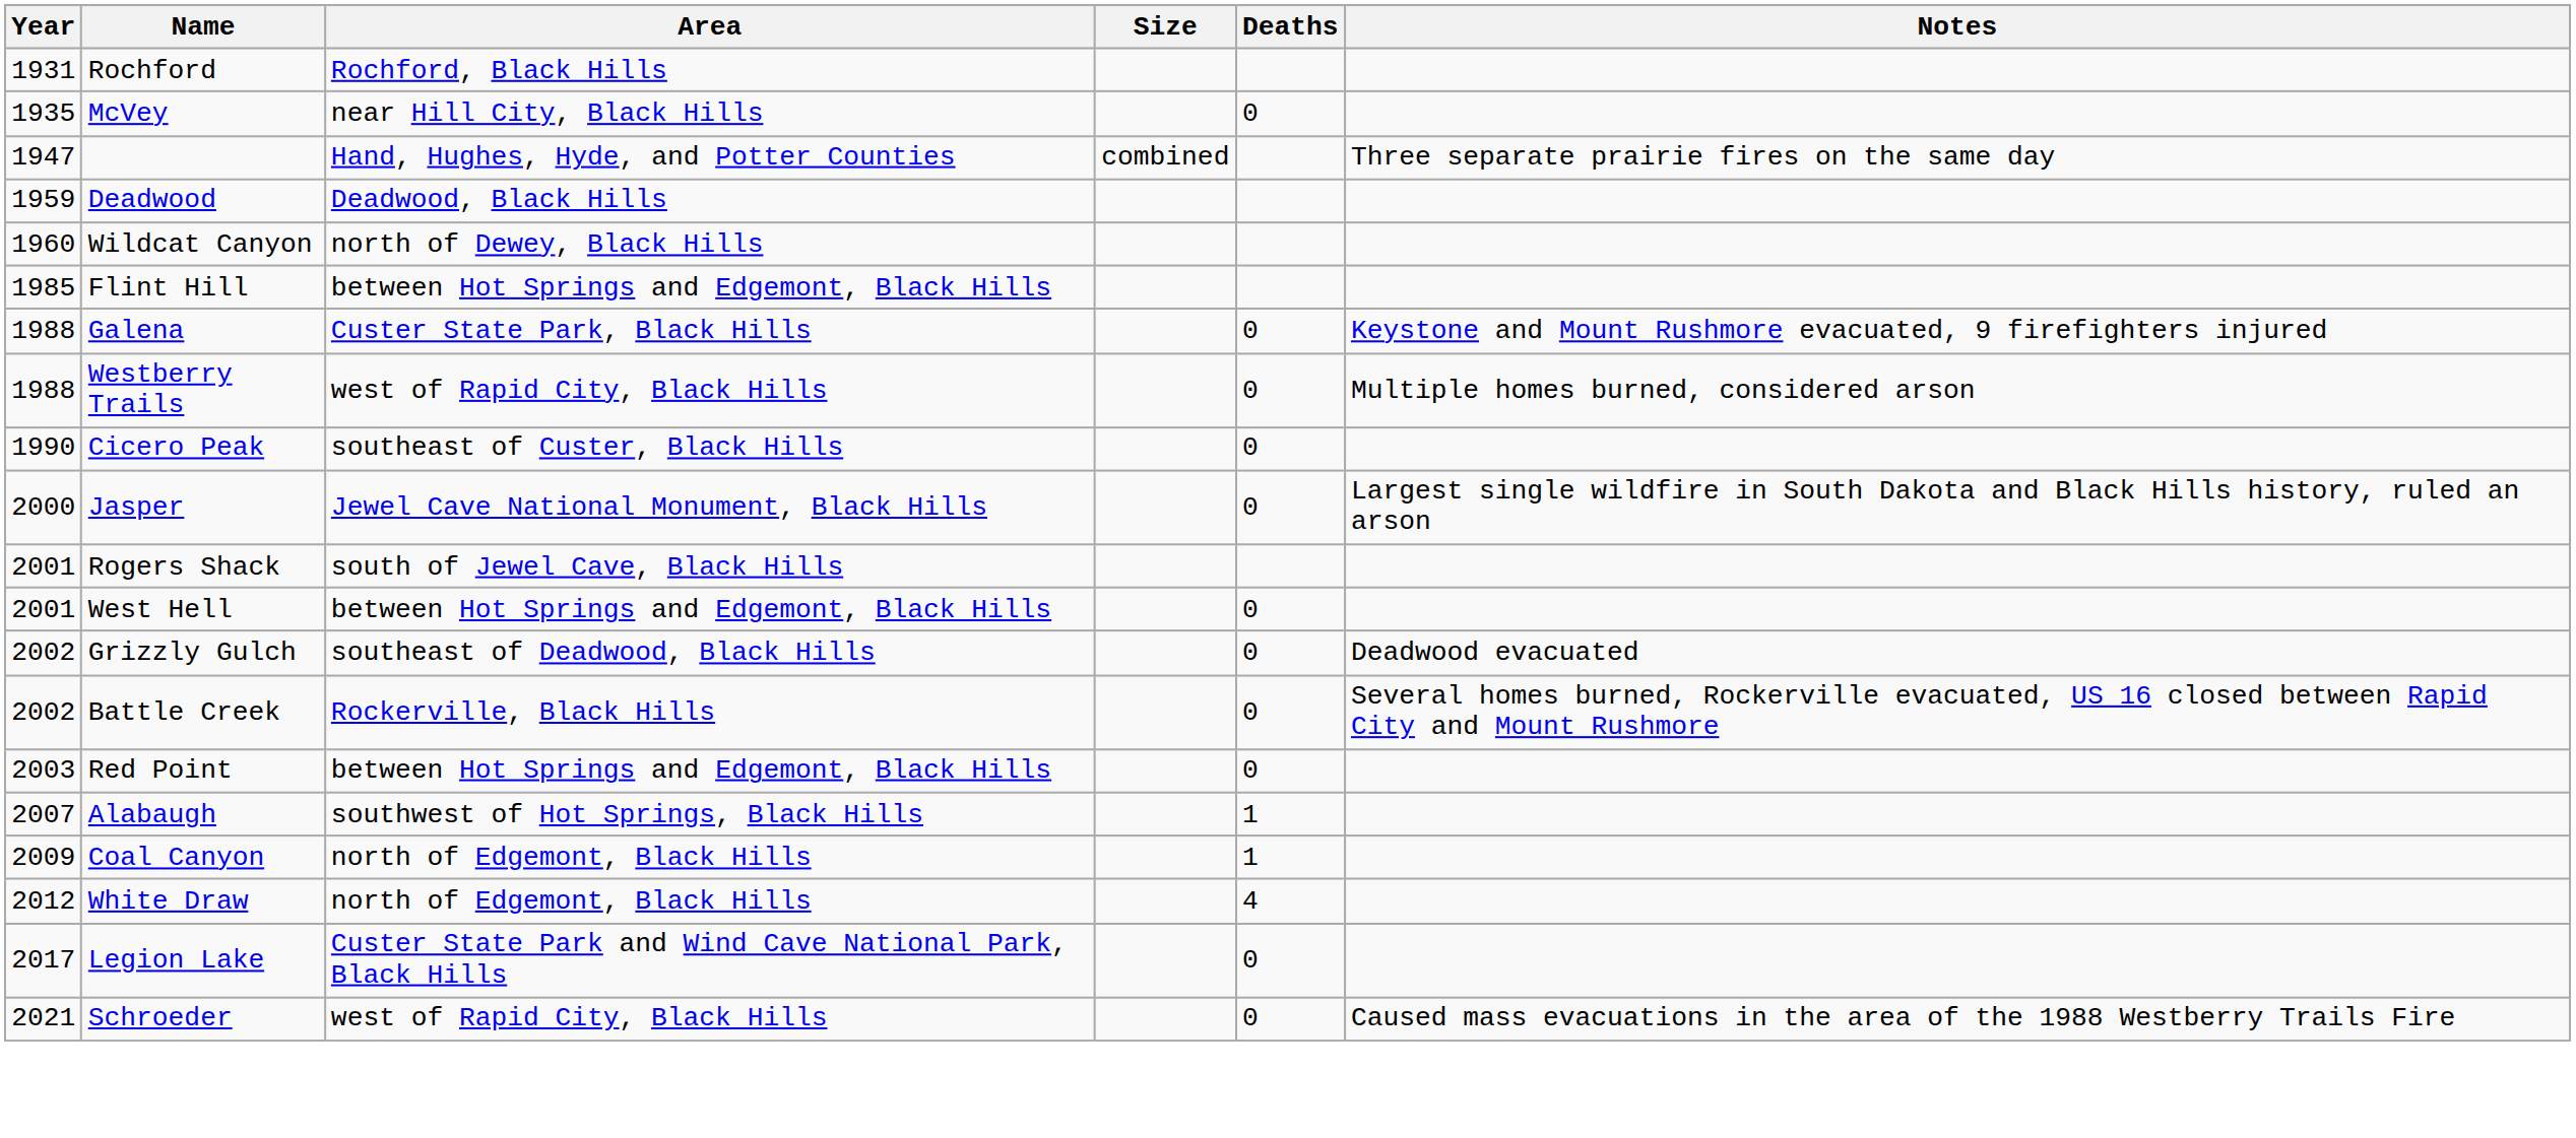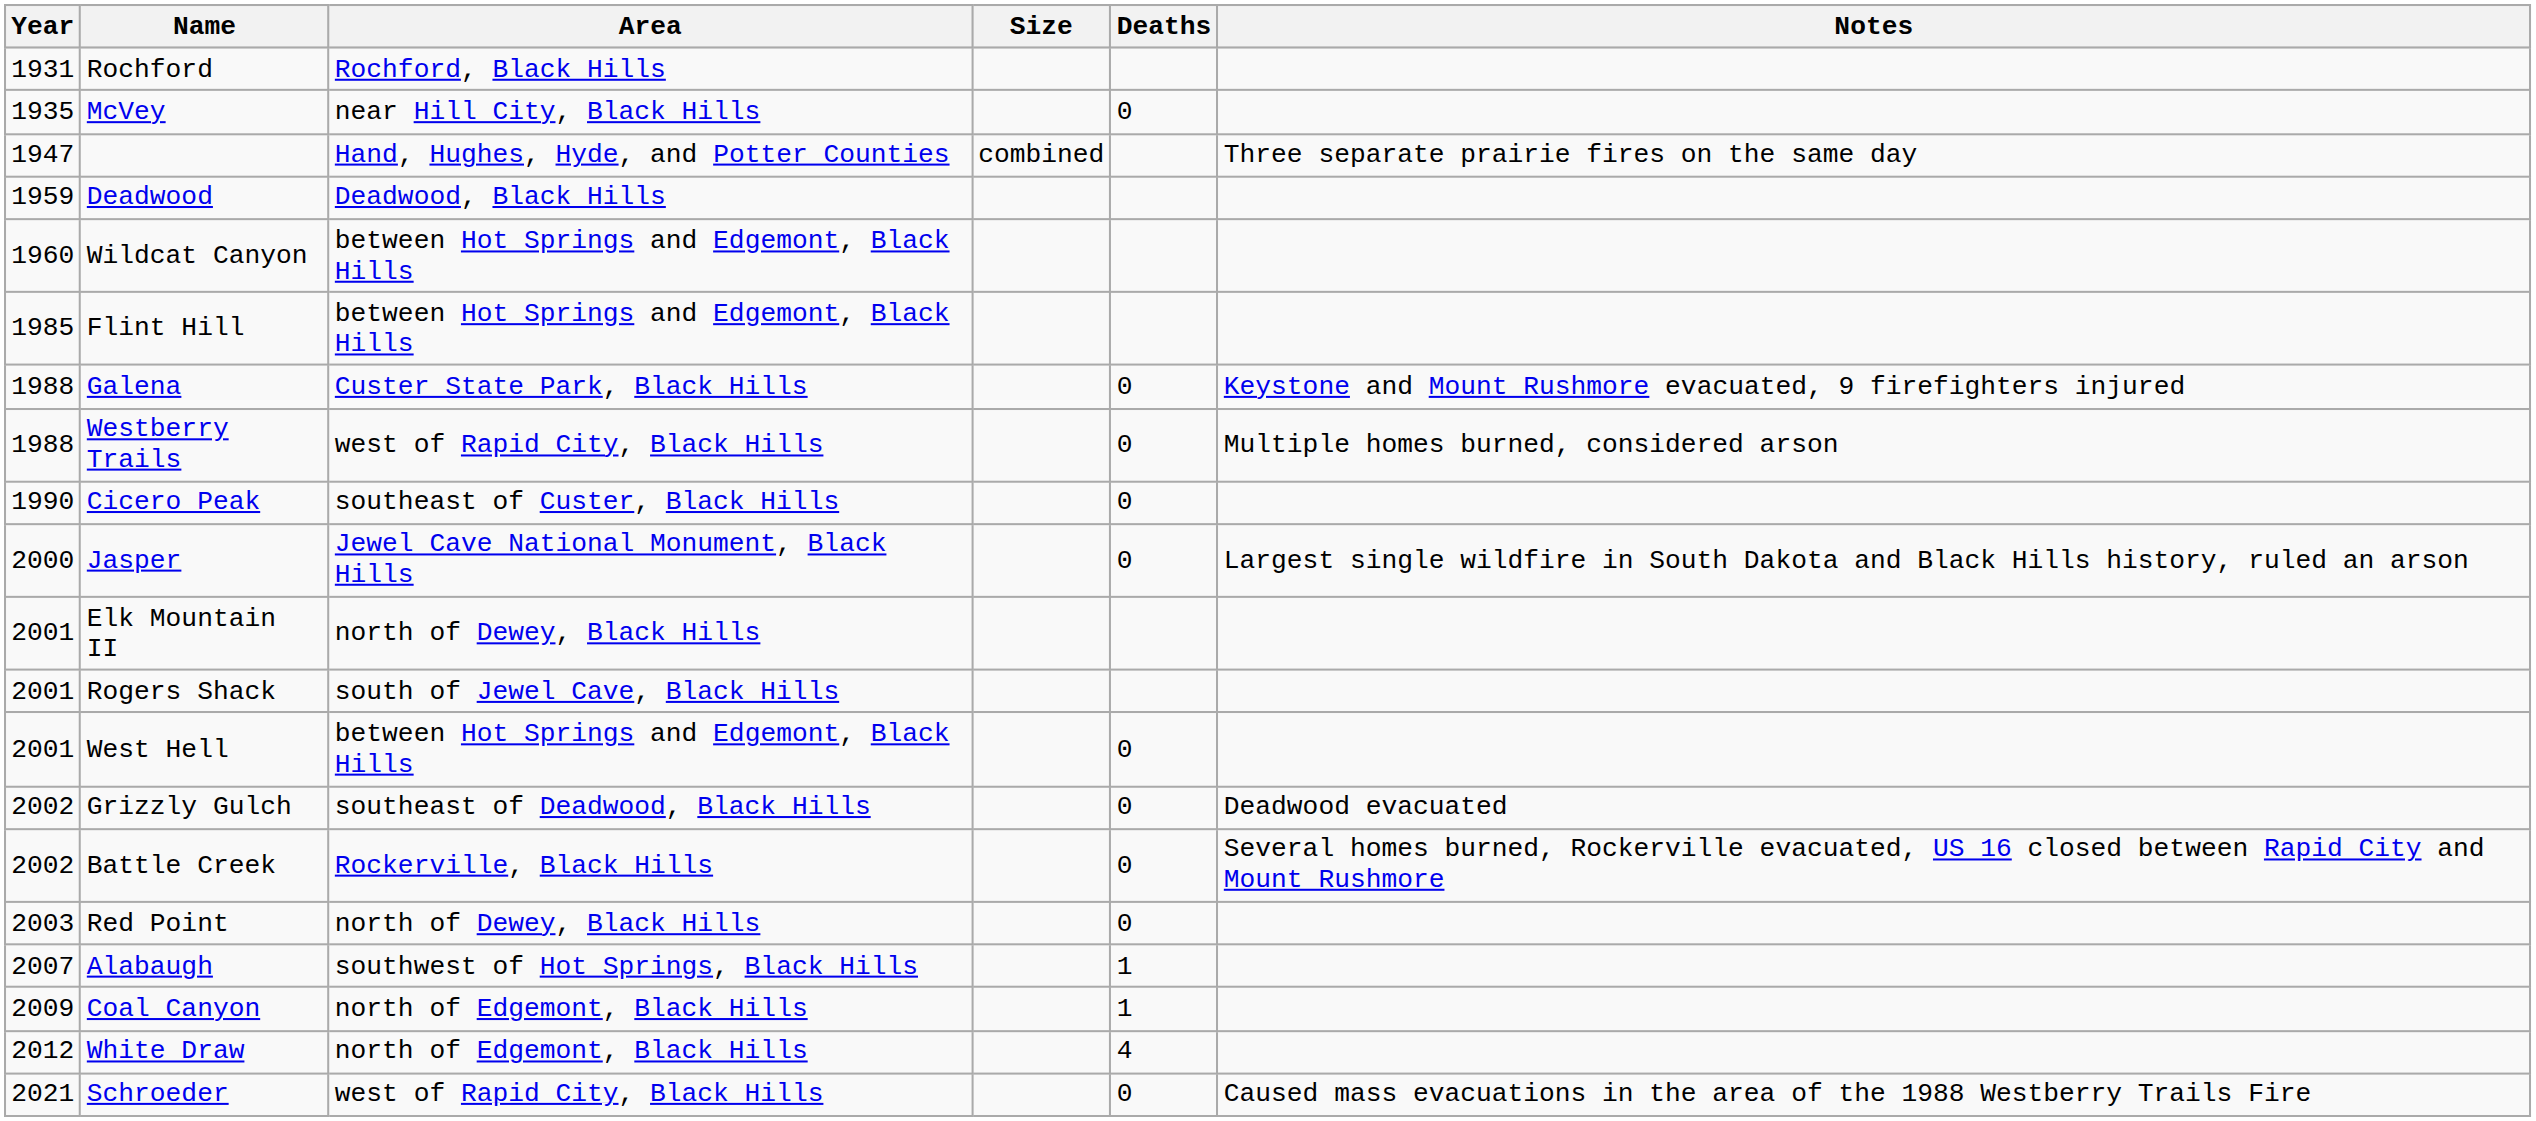 <table class="sortable wikitable">
 <tr style="background:#ccc;">
 <th>Year</th>
 <th>Name</th>
 <th>Area</th>
 <th align=center data-sort-type=number>Size</th>
 <th>Deaths</th>
 <th>Notes</th>
 </tr>
 <tr>
 <td>1931</td>
 <td>Rochford</td>
 <td><a href='#'>Rochford</a>, <a href='#'>Black Hills</a></td>
 <td></td>
 <td></td>
 <td></td>
 </tr>
 <tr>
 <td>1935</td>
 <td><a href='#'>McVey</a></td>
 <td>near <a href='#'>Hill City</a>, <a href='#'>Black Hills</a></td>
 <td></td>
 <td>0</td>
 <td></td>
 </tr>
 <tr>
 <td>1947</td>
 <td></td>
 <td><a href='#'>Hand</a>, <a href='#'>Hughes</a>, <a href='#'>Hyde</a>, and <a href='#'>Potter Counties</a></td>
 <td> combined</td>
 <td></td>
 <td>Three separate prairie fires on the same day</td>
 </tr>
 <tr>
 <td>1959</td>
 <td><a href='#'>Deadwood</a></td>
 <td><a href='#'>Deadwood</a>, <a href='#'>Black Hills</a></td>
 <td></td>
 <td></td>
 <td></td>
 </tr>
 <tr>
 <td>1960</td>
 <td>Wildcat Canyon</td>
-<td>north of <a href='#'>Dewey</a>, <a href='#'>Black Hills</a></td>
+<td>between <a href='#'>Hot Springs</a> and <a href='#'>Edgemont</a>, <a href='#'>Black Hills</a></td>
 <td></td>
 <td></td>
 <td></td>
 </tr>
 <tr>
 <td>1985</td>
 <td>Flint Hill</td>
 <td>between <a href='#'>Hot Springs</a> and <a href='#'>Edgemont</a>, <a href='#'>Black Hills</a></td>
 <td></td>
 <td></td>
 <td></td>
 </tr>
 <tr>
 <td>1988</td>
 <td><a href='#'>Galena</a></td>
 <td><a href='#'>Custer State Park</a>, <a href='#'>Black Hills</a></td>
 <td></td>
 <td>0</td>
 <td><a href='#'>Keystone</a> and <a href='#'>Mount Rushmore</a> evacuated, 9 firefighters injured</td>
 </tr>
 <tr>
 <td>1988</td>
 <td><a href='#'>Westberry Trails</a></td>
 <td>west of <a href='#'>Rapid City</a>, <a href='#'>Black Hills</a></td>
 <td></td>
 <td>0</td>
 <td>Multiple homes burned, considered arson</td>
 </tr>
 <tr>
 <td>1990</td>
 <td><a href='#'>Cicero Peak</a></td>
 <td>southeast of <a href='#'>Custer</a>, <a href='#'>Black Hills</a></td>
 <td></td>
 <td>0</td>
 <td></td>
 </tr>
 <tr>
 <td>2000</td>
 <td><a href='#'>Jasper</a></td>
 <td><a href='#'>Jewel Cave National Monument</a>, <a href='#'>Black Hills</a></td>
 <td></td>
 <td>0</td>
 <td>Largest single wildfire in South Dakota and Black Hills history, ruled an arson</td>
 </tr>
 <tr>
 <td>2001</td>
+<td>Elk Mountain II</td>
+<td>north of <a href='#'>Dewey</a>, <a href='#'>Black Hills</a></td>
+<td></td>
+<td></td>
+<td></td>
+</tr>
+<tr>
+<td>2001</td>
 <td>Rogers Shack</td>
 <td>south of <a href='#'>Jewel Cave</a>, <a href='#'>Black Hills</a></td>
 <td></td>
 <td></td>
 <td></td>
 </tr>
 <tr>
 <td>2001</td>
 <td>West Hell</td>
 <td>between <a href='#'>Hot Springs</a> and <a href='#'>Edgemont</a>, <a href='#'>Black Hills</a></td>
 <td></td>
 <td>0</td>
 <td></td>
 </tr>
 <tr>
 <td>2002</td>
 <td>Grizzly Gulch</td>
 <td>southeast of <a href='#'>Deadwood</a>, <a href='#'>Black Hills</a></td>
 <td></td>
 <td>0</td>
 <td>Deadwood evacuated</td>
 </tr>
 <tr>
 <td>2002</td>
 <td>Battle Creek</td>
 <td><a href='#'>Rockerville</a>, <a href='#'>Black Hills</a></td>
 <td></td>
 <td>0</td>
 <td>Several homes burned, Rockerville evacuated, <a href='#'>US 16</a> closed between <a href='#'>Rapid City</a> and <a href='#'>Mount Rushmore</a></td>
 </tr>
 <tr>
 <td>2003</td>
 <td>Red Point</td>
-<td>between <a href='#'>Hot Springs</a> and <a href='#'>Edgemont</a>, <a href='#'>Black Hills</a></td>
+<td>north of <a href='#'>Dewey</a>, <a href='#'>Black Hills</a></td>
 <td></td>
 <td>0</td>
 <td></td>
 </tr>
 <tr>
 <td>2007</td>
 <td><a href='#'>Alabaugh</a></td>
 <td>southwest of <a href='#'>Hot Springs</a>, <a href='#'>Black Hills</a></td>
 <td></td>
 <td>1</td>
 <td></td>
 </tr>
 <tr>
 <td>2009</td>
 <td><a href='#'>Coal Canyon</a></td>
 <td>north of <a href='#'>Edgemont</a>, <a href='#'>Black Hills</a></td>
 <td></td>
 <td>1</td>
 <td></td>
 </tr>
 <tr>
 <td>2012</td>
 <td><a href='#'>White Draw</a></td>
 <td>north of <a href='#'>Edgemont</a>, <a href='#'>Black Hills</a></td>
 <td></td>
 <td>4</td>
 <td></td>
 </tr>
 <tr>
-<td>2017</td>
-<td><a href='#'>Legion Lake</a></td>
-<td><a href='#'>Custer State Park</a> and <a href='#'>Wind Cave National Park</a>, <a href='#'>Black Hills</a></td>
-<td></td>
-<td>0</td>
-<td></td>
-</tr>
-<tr>
 <td>2021</td>
 <td><a href='#'>Schroeder</a></td>
 <td>west of <a href='#'>Rapid City</a>, <a href='#'>Black Hills</a></td>
 <td></td>
 <td>0</td>
 <td>Caused mass evacuations in the area of the 1988 Westberry Trails Fire</td>
 </tr>
 </table>
